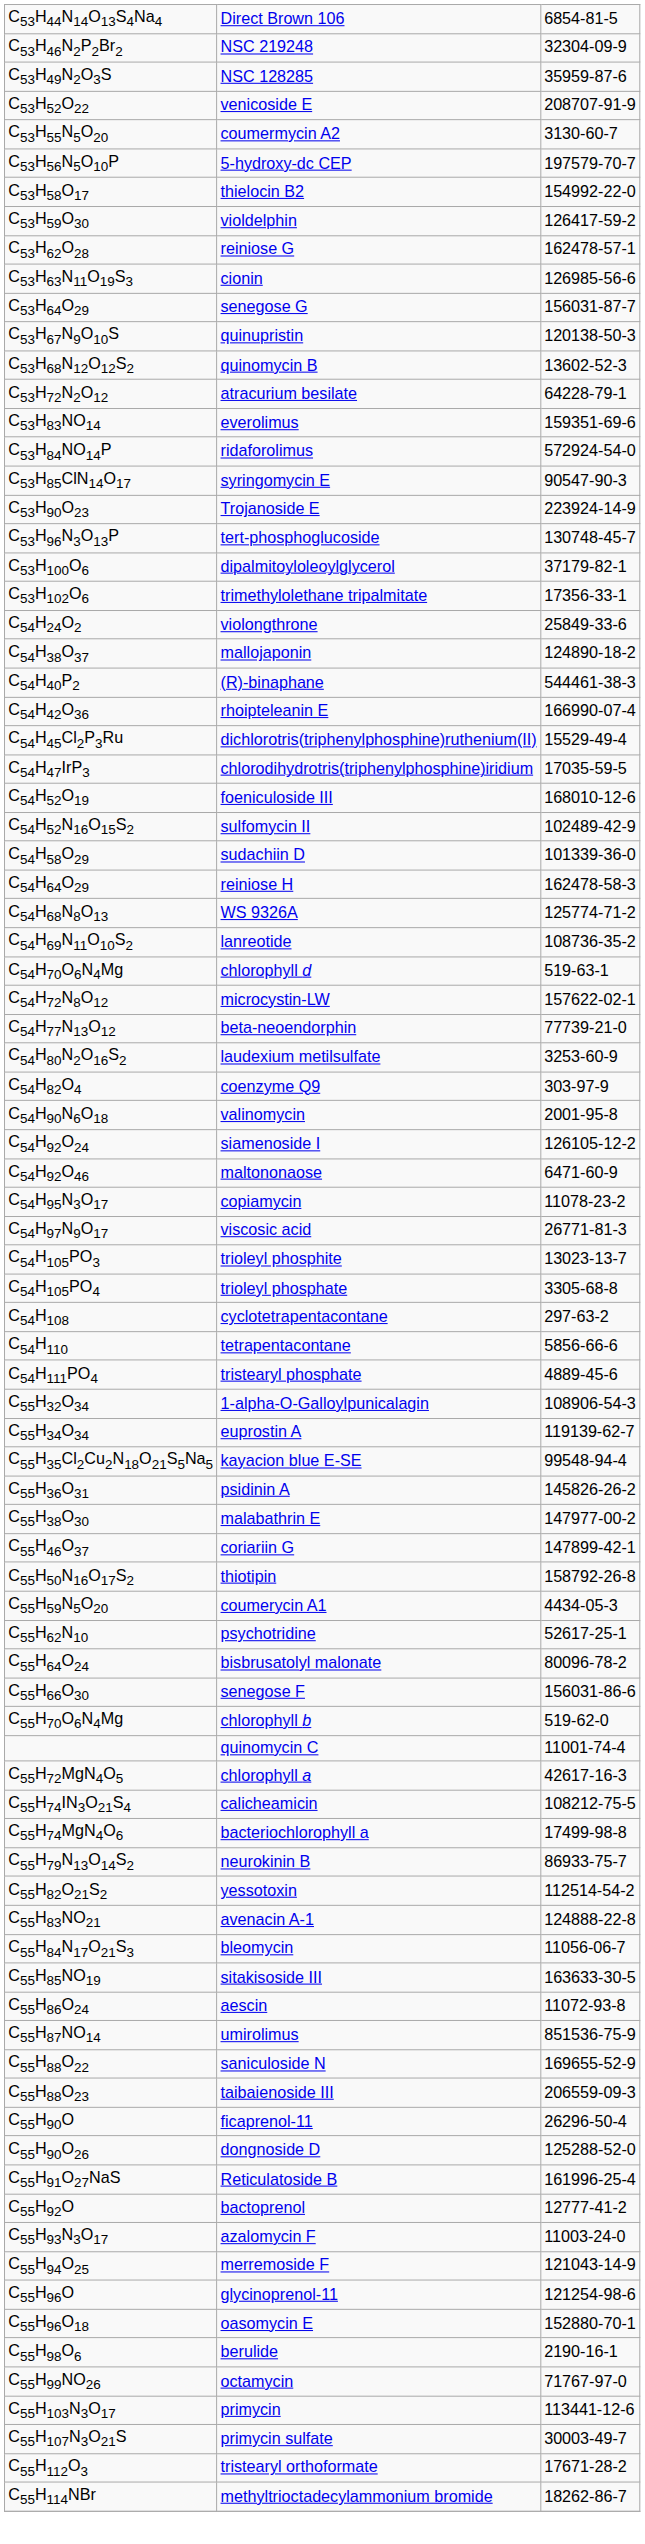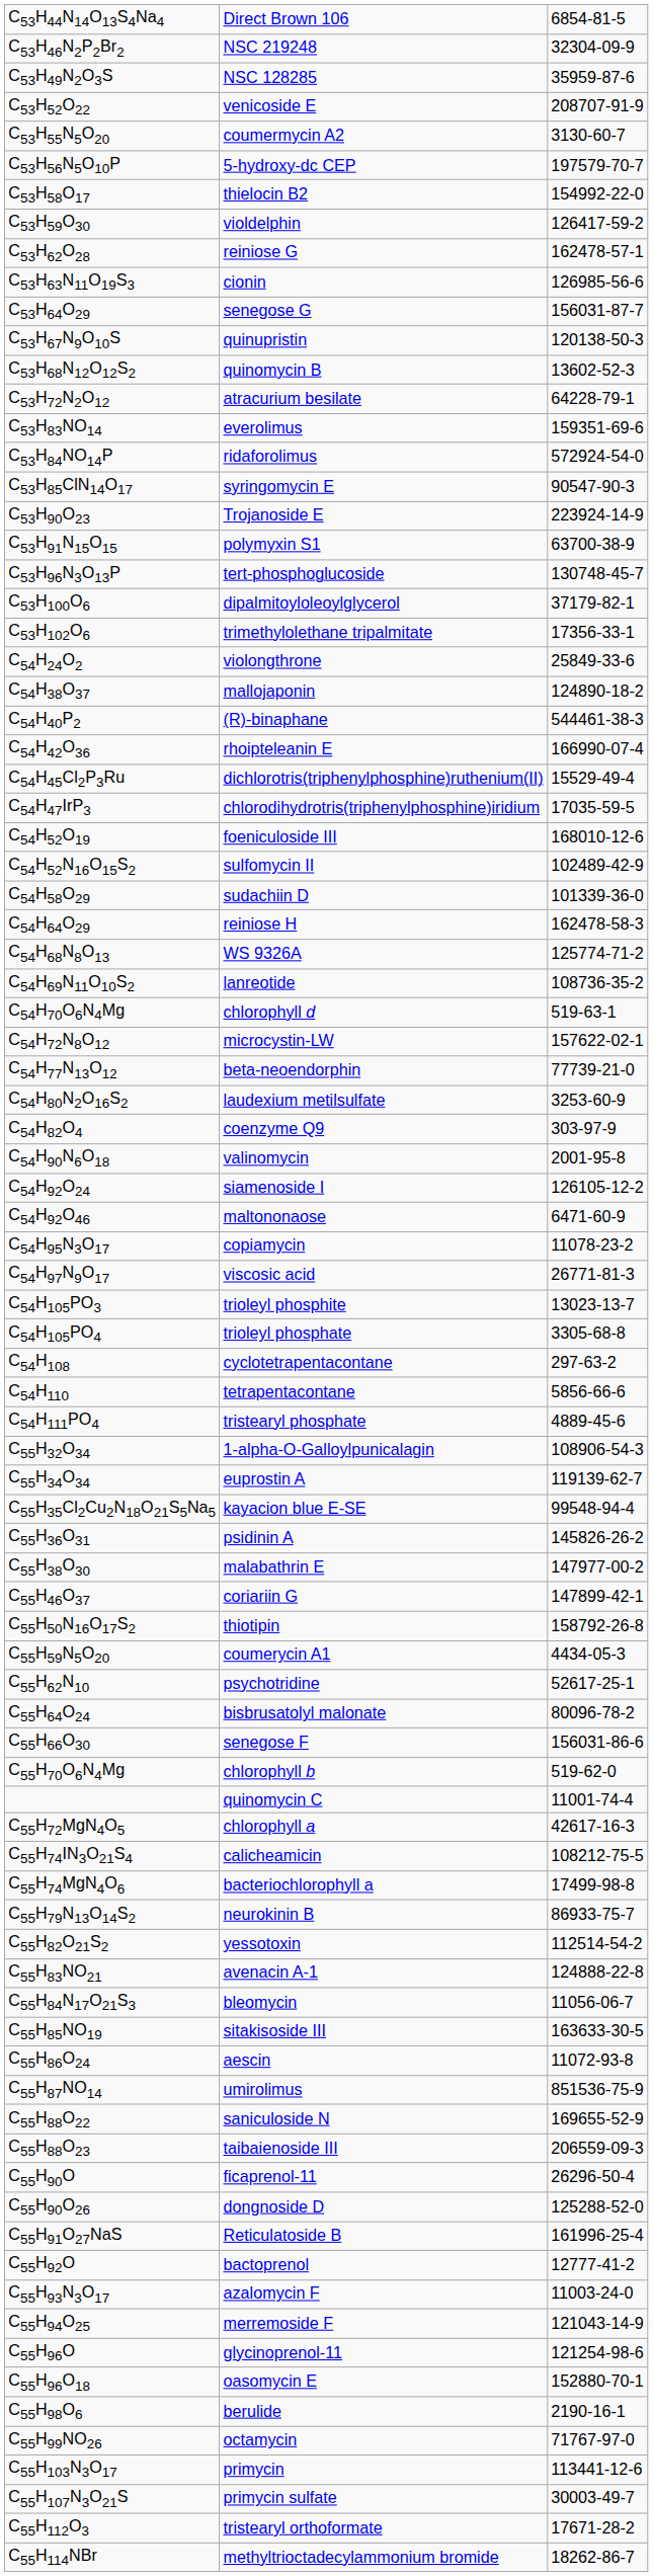 <table class="wikitable">
 <tr>
 <td>C<sub>53</sub>H<sub>44</sub>N<sub>14</sub>O<sub>13</sub>S<sub>4</sub>Na<sub>4</sub></td>
 <td><a href='#'>Direct Brown 106</a></td>
 <td>6854-81-5</td>
 </tr>
 <tr>
 <td>C<sub>53</sub>H<sub>46</sub>N<sub>2</sub>P<sub>2</sub>Br<sub>2</sub></td>
 <td><a href='#'>NSC 219248</a></td>
 <td>32304-09-9</td>
 </tr>
 <tr>
 <td>C<sub>53</sub>H<sub>49</sub>N<sub>2</sub>O<sub>3</sub>S</td>
 <td><a href='#'>NSC 128285</a></td>
 <td>35959-87-6</td>
 </tr>
 <tr>
 <td>C<sub>53</sub>H<sub>52</sub>O<sub>22</sub></td>
 <td><a href='#'>venicoside E</a></td>
 <td>208707-91-9</td>
 </tr>
 <tr>
 <td>C<sub>53</sub>H<sub>55</sub>N<sub>5</sub>O<sub>20</sub></td>
 <td><a href='#'>coumermycin A2</a></td>
 <td>3130-60-7</td>
 </tr>
 <tr>
 <td>C<sub>53</sub>H<sub>56</sub>N<sub>5</sub>O<sub>10</sub>P</td>
 <td><a href='#'>5-hydroxy-dc CEP</a></td>
 <td>197579-70-7</td>
 </tr>
 <tr>
 <td>C<sub>53</sub>H<sub>58</sub>O<sub>17</sub></td>
 <td><a href='#'>thielocin B2</a></td>
 <td>154992-22-0</td>
 </tr>
 <tr>
 <td>C<sub>53</sub>H<sub>59</sub>O<sub>30</sub></td>
 <td><a href='#'>violdelphin</a></td>
 <td>126417-59-2</td>
 </tr>
 <tr>
 <td>C<sub>53</sub>H<sub>62</sub>O<sub>28</sub></td>
 <td><a href='#'>reiniose G</a></td>
 <td>162478-57-1</td>
 </tr>
 <tr>
 <td>C<sub>53</sub>H<sub>63</sub>N<sub>11</sub>O<sub>19</sub>S<sub>3</sub></td>
 <td><a href='#'>cionin</a></td>
 <td>126985-56-6</td>
 </tr>
 <tr>
 <td>C<sub>53</sub>H<sub>64</sub>O<sub>29</sub></td>
 <td><a href='#'>senegose G</a></td>
 <td>156031-87-7</td>
 </tr>
 <tr>
 <td>C<sub>53</sub>H<sub>67</sub>N<sub>9</sub>O<sub>10</sub>S</td>
 <td><a href='#'>quinupristin</a></td>
 <td>120138-50-3</td>
 </tr>
 <tr>
 <td>C<sub>53</sub>H<sub>68</sub>N<sub>12</sub>O<sub>12</sub>S<sub>2</sub></td>
 <td><a href='#'>quinomycin B</a></td>
 <td>13602-52-3</td>
 </tr>
 <tr>
 <td>C<sub>53</sub>H<sub>72</sub>N<sub>2</sub>O<sub>12</sub></td>
 <td><a href='#'>atracurium besilate</a></td>
 <td>64228-79-1</td>
 </tr>
 <tr>
 <td>C<sub>53</sub>H<sub>83</sub>NO<sub>14</sub></td>
 <td><a href='#'>everolimus</a></td>
 <td>159351-69-6</td>
 </tr>
 <tr>
 <td>C<sub>53</sub>H<sub>84</sub>NO<sub>14</sub>P</td>
 <td><a href='#'>ridaforolimus</a></td>
 <td>572924-54-0</td>
 </tr>
 <tr>
 <td>C<sub>53</sub>H<sub>85</sub>ClN<sub>14</sub>O<sub>17</sub></td>
 <td><a href='#'>syringomycin E</a></td>
 <td>90547-90-3</td>
 </tr>
 <tr>
 <td>C<sub>53</sub>H<sub>90</sub>O<sub>23</sub></td>
 <td><a href='#'>Trojanoside E</a></td>
 <td>223924-14-9</td>
+</tr>
+<tr>
+<td>C<sub>53</sub>H<sub>91</sub>N<sub>15</sub>O<sub>15</sub></td>
+<td><a href='#'>polymyxin S1</a></td>
+<td>63700-38-9</td>
 </tr>
 <tr>
 <td>C<sub>53</sub>H<sub>96</sub>N<sub>3</sub>O<sub>13</sub>P</td>
 <td><a href='#'>tert-phosphoglucoside</a></td>
 <td>130748-45-7</td>
 </tr>
 <tr>
 <td>C<sub>53</sub>H<sub>100</sub>O<sub>6</sub></td>
 <td><a href='#'>dipalmitoyloleoylglycerol</a></td>
 <td>37179-82-1</td>
 </tr>
 <tr>
 <td>C<sub>53</sub>H<sub>102</sub>O<sub>6</sub></td>
 <td><a href='#'>trimethylolethane tripalmitate</a></td>
 <td>17356-33-1</td>
 </tr>
 <tr>
 <td>C<sub>54</sub>H<sub>24</sub>O<sub>2</sub></td>
 <td><a href='#'>violongthrone</a></td>
 <td>25849-33-6</td>
 </tr>
 <tr>
 <td>C<sub>54</sub>H<sub>38</sub>O<sub>37</sub></td>
 <td><a href='#'>mallojaponin</a></td>
 <td>124890-18-2</td>
 </tr>
 <tr>
 <td>C<sub>54</sub>H<sub>40</sub>P<sub>2</sub></td>
 <td><a href='#'>(R)-binaphane</a></td>
 <td>544461-38-3</td>
 </tr>
 <tr>
 <td>C<sub>54</sub>H<sub>42</sub>O<sub>36</sub></td>
 <td><a href='#'>rhoipteleanin E</a></td>
 <td>166990-07-4</td>
 </tr>
 <tr>
 <td>C<sub>54</sub>H<sub>45</sub>Cl<sub>2</sub>P<sub>3</sub>Ru</td>
 <td><a href='#'>dichlorotris(triphenylphosphine)ruthenium(II)</a></td>
 <td>15529-49-4</td>
 </tr>
 <tr>
 <td>C<sub>54</sub>H<sub>47</sub>IrP<sub>3</sub></td>
 <td><a href='#'>chlorodihydrotris(triphenylphosphine)iridium</a></td>
 <td>17035-59-5</td>
 </tr>
 <tr>
 <td>C<sub>54</sub>H<sub>52</sub>O<sub>19</sub></td>
 <td><a href='#'>foeniculoside III</a></td>
 <td>168010-12-6</td>
 </tr>
 <tr>
 <td>C<sub>54</sub>H<sub>52</sub>N<sub>16</sub>O<sub>15</sub>S<sub>2</sub></td>
 <td><a href='#'>sulfomycin II</a></td>
 <td>102489-42-9</td>
 </tr>
 <tr>
 <td>C<sub>54</sub>H<sub>58</sub>O<sub>29</sub></td>
 <td><a href='#'>sudachiin D</a></td>
 <td>101339-36-0</td>
 </tr>
 <tr>
 <td>C<sub>54</sub>H<sub>64</sub>O<sub>29</sub></td>
 <td><a href='#'>reiniose H</a></td>
 <td>162478-58-3</td>
 </tr>
 <tr>
 <td>C<sub>54</sub>H<sub>68</sub>N<sub>8</sub>O<sub>13</sub></td>
 <td><a href='#'>WS 9326A</a></td>
 <td>125774-71-2</td>
 </tr>
 <tr>
 <td>C<sub>54</sub>H<sub>69</sub>N<sub>11</sub>O<sub>10</sub>S<sub>2</sub></td>
 <td><a href='#'>lanreotide</a></td>
 <td>108736-35-2</td>
 </tr>
 <tr>
 <td>C<sub>54</sub>H<sub>70</sub>O<sub>6</sub>N<sub>4</sub>Mg</td>
 <td><a href='#'>chlorophyll <em>d</em></a></td>
 <td>519-63-1</td>
 </tr>
 <tr>
 <td>C<sub>54</sub>H<sub>72</sub>N<sub>8</sub>O<sub>12</sub></td>
 <td><a href='#'>microcystin-LW</a></td>
 <td>157622-02-1</td>
 </tr>
 <tr>
 <td>C<sub>54</sub>H<sub>77</sub>N<sub>13</sub>O<sub>12</sub></td>
 <td><a href='#'>beta-neoendorphin</a></td>
 <td>77739-21-0</td>
 </tr>
 <tr>
 <td>C<sub>54</sub>H<sub>80</sub>N<sub>2</sub>O<sub>16</sub>S<sub>2</sub></td>
 <td><a href='#'>laudexium metilsulfate</a></td>
 <td>3253-60-9</td>
 </tr>
 <tr>
 <td>C<sub>54</sub>H<sub>82</sub>O<sub>4</sub></td>
 <td><a href='#'>coenzyme Q9</a></td>
 <td>303-97-9</td>
 </tr>
 <tr>
 <td>C<sub>54</sub>H<sub>90</sub>N<sub>6</sub>O<sub>18</sub></td>
 <td><a href='#'>valinomycin</a></td>
 <td>2001-95-8</td>
 </tr>
 <tr>
 <td>C<sub>54</sub>H<sub>92</sub>O<sub>24</sub></td>
 <td><a href='#'>siamenoside I</a></td>
 <td>126105-12-2</td>
 </tr>
 <tr>
 <td>C<sub>54</sub>H<sub>92</sub>O<sub>46</sub></td>
 <td><a href='#'>maltononaose</a></td>
 <td>6471-60-9</td>
 </tr>
 <tr>
 <td>C<sub>54</sub>H<sub>95</sub>N<sub>3</sub>O<sub>17</sub></td>
 <td><a href='#'>copiamycin</a></td>
 <td>11078-23-2</td>
 </tr>
 <tr>
 <td>C<sub>54</sub>H<sub>97</sub>N<sub>9</sub>O<sub>17</sub></td>
 <td><a href='#'>viscosic acid</a></td>
 <td>26771-81-3</td>
 </tr>
 <tr>
 <td>C<sub>54</sub>H<sub>105</sub>PO<sub>3</sub></td>
 <td><a href='#'>trioleyl phosphite</a></td>
 <td>13023-13-7</td>
 </tr>
 <tr>
 <td>C<sub>54</sub>H<sub>105</sub>PO<sub>4</sub></td>
 <td><a href='#'>trioleyl phosphate</a></td>
 <td>3305-68-8</td>
 </tr>
 <tr>
 <td>C<sub>54</sub>H<sub>108</sub></td>
 <td><a href='#'>cyclotetrapentacontane</a></td>
 <td>297-63-2</td>
 </tr>
 <tr>
 <td>C<sub>54</sub>H<sub>110</sub></td>
 <td><a href='#'>tetrapentacontane</a></td>
 <td>5856-66-6</td>
 </tr>
 <tr>
 <td>C<sub>54</sub>H<sub>111</sub>PO<sub>4</sub></td>
 <td><a href='#'>tristearyl phosphate</a></td>
 <td>4889-45-6</td>
 </tr>
 <tr>
 <td>C<sub>55</sub>H<sub>32</sub>O<sub>34</sub></td>
 <td><a href='#'>1-alpha-O-Galloylpunicalagin</a></td>
 <td>108906-54-3</td>
 </tr>
 <tr>
 <td>C<sub>55</sub>H<sub>34</sub>O<sub>34</sub></td>
 <td><a href='#'>euprostin A</a></td>
 <td>119139-62-7</td>
 </tr>
 <tr>
 <td>C<sub>55</sub>H<sub>35</sub>Cl<sub>2</sub>Cu<sub>2</sub>N<sub>18</sub>O<sub>21</sub>S<sub>5</sub>Na<sub>5</sub></td>
 <td><a href='#'>kayacion blue E-SE</a></td>
 <td>99548-94-4</td>
 </tr>
 <tr>
 <td>C<sub>55</sub>H<sub>36</sub>O<sub>31</sub></td>
 <td><a href='#'>psidinin A</a></td>
 <td>145826-26-2</td>
 </tr>
 <tr>
 <td>C<sub>55</sub>H<sub>38</sub>O<sub>30</sub></td>
 <td><a href='#'>malabathrin E</a></td>
 <td>147977-00-2</td>
 </tr>
 <tr>
 <td>C<sub>55</sub>H<sub>46</sub>O<sub>37</sub></td>
 <td><a href='#'>coriariin G</a></td>
 <td>147899-42-1</td>
 </tr>
 <tr>
 <td>C<sub>55</sub>H<sub>50</sub>N<sub>16</sub>O<sub>17</sub>S<sub>2</sub></td>
 <td><a href='#'>thiotipin</a></td>
 <td>158792-26-8</td>
 </tr>
 <tr>
 <td>C<sub>55</sub>H<sub>59</sub>N<sub>5</sub>O<sub>20</sub></td>
 <td><a href='#'>coumerycin A1</a></td>
 <td>4434-05-3</td>
 </tr>
 <tr>
 <td>C<sub>55</sub>H<sub>62</sub>N<sub>10</sub></td>
 <td><a href='#'>psychotridine</a></td>
 <td>52617-25-1</td>
 </tr>
 <tr>
 <td>C<sub>55</sub>H<sub>64</sub>O<sub>24</sub></td>
 <td><a href='#'>bisbrusatolyl malonate</a></td>
 <td>80096-78-2</td>
 </tr>
 <tr>
 <td>C<sub>55</sub>H<sub>66</sub>O<sub>30</sub></td>
 <td><a href='#'>senegose F</a></td>
 <td>156031-86-6</td>
 </tr>
 <tr>
 <td>C<sub>55</sub>H<sub>70</sub>O<sub>6</sub>N<sub>4</sub>Mg</td>
 <td><a href='#'>chlorophyll <em>b</em></a></td>
 <td>519-62-0</td>
 </tr>
 <tr>
 <td></td>
 <td><a href='#'>quinomycin C</a></td>
 <td>11001-74-4</td>
 </tr>
 <tr>
 <td>C<sub>55</sub>H<sub>72</sub>MgN<sub>4</sub>O<sub>5</sub></td>
 <td><a href='#'>chlorophyll <em>a</em></a></td>
 <td>42617-16-3</td>
 </tr>
 <tr>
 <td>C<sub>55</sub>H<sub>74</sub>IN<sub>3</sub>O<sub>21</sub>S<sub>4</sub></td>
 <td><a href='#'>calicheamicin</a></td>
 <td>108212-75-5</td>
 </tr>
 <tr>
 <td>C<sub>55</sub>H<sub>74</sub>MgN<sub>4</sub>O<sub>6</sub></td>
 <td><a href='#'>bacteriochlorophyll a</a></td>
 <td>17499-98-8</td>
 </tr>
 <tr>
 <td>C<sub>55</sub>H<sub>79</sub>N<sub>13</sub>O<sub>14</sub>S<sub>2</sub></td>
 <td><a href='#'>neurokinin B</a></td>
 <td>86933-75-7</td>
 </tr>
 <tr>
 <td>C<sub>55</sub>H<sub>82</sub>O<sub>21</sub>S<sub>2</sub></td>
 <td><a href='#'>yessotoxin</a></td>
 <td>112514-54-2</td>
 </tr>
 <tr>
 <td>C<sub>55</sub>H<sub>83</sub>NO<sub>21</sub></td>
 <td><a href='#'>avenacin A-1</a></td>
 <td>124888-22-8</td>
 </tr>
 <tr>
 <td>C<sub>55</sub>H<sub>84</sub>N<sub>17</sub>O<sub>21</sub>S<sub>3</sub></td>
 <td><a href='#'>bleomycin</a></td>
 <td>11056-06-7</td>
 </tr>
 <tr>
 <td>C<sub>55</sub>H<sub>85</sub>NO<sub>19</sub></td>
 <td><a href='#'>sitakisoside III</a></td>
 <td>163633-30-5</td>
 </tr>
 <tr>
 <td>C<sub>55</sub>H<sub>86</sub>O<sub>24</sub></td>
 <td><a href='#'>aescin</a></td>
 <td>11072-93-8</td>
 </tr>
 <tr>
 <td>C<sub>55</sub>H<sub>87</sub>NO<sub>14</sub></td>
 <td><a href='#'>umirolimus</a></td>
 <td>851536-75-9</td>
 </tr>
 <tr>
 <td>C<sub>55</sub>H<sub>88</sub>O<sub>22</sub></td>
 <td><a href='#'>saniculoside N</a></td>
 <td>169655-52-9</td>
 </tr>
 <tr>
 <td>C<sub>55</sub>H<sub>88</sub>O<sub>23</sub></td>
 <td><a href='#'>taibaienoside III</a></td>
 <td>206559-09-3</td>
 </tr>
 <tr>
 <td>C<sub>55</sub>H<sub>90</sub>O</td>
 <td><a href='#'>ficaprenol-11</a></td>
 <td>26296-50-4</td>
 </tr>
 <tr>
 <td>C<sub>55</sub>H<sub>90</sub>O<sub>26</sub></td>
 <td><a href='#'>dongnoside D</a></td>
 <td>125288-52-0</td>
 </tr>
 <tr>
 <td>C<sub>55</sub>H<sub>91</sub>O<sub>27</sub>NaS</td>
 <td><a href='#'>Reticulatoside B</a></td>
 <td>161996-25-4</td>
 </tr>
 <tr>
 <td>C<sub>55</sub>H<sub>92</sub>O</td>
 <td><a href='#'>bactoprenol</a></td>
 <td>12777-41-2</td>
 </tr>
 <tr>
 <td>C<sub>55</sub>H<sub>93</sub>N<sub>3</sub>O<sub>17</sub></td>
 <td><a href='#'>azalomycin F</a></td>
 <td>11003-24-0</td>
 </tr>
 <tr>
 <td>C<sub>55</sub>H<sub>94</sub>O<sub>25</sub></td>
 <td><a href='#'>merremoside F</a></td>
 <td>121043-14-9</td>
 </tr>
 <tr>
 <td>C<sub>55</sub>H<sub>96</sub>O</td>
 <td><a href='#'>glycinoprenol-11</a></td>
 <td>121254-98-6</td>
 </tr>
 <tr>
 <td>C<sub>55</sub>H<sub>96</sub>O<sub>18</sub></td>
 <td><a href='#'>oasomycin E</a></td>
 <td>152880-70-1</td>
 </tr>
 <tr>
 <td>C<sub>55</sub>H<sub>98</sub>O<sub>6</sub></td>
 <td><a href='#'>berulide</a></td>
 <td>2190-16-1</td>
 </tr>
 <tr>
 <td>C<sub>55</sub>H<sub>99</sub>NO<sub>26</sub></td>
 <td><a href='#'>octamycin</a></td>
 <td>71767-97-0</td>
 </tr>
 <tr>
 <td>C<sub>55</sub>H<sub>103</sub>N<sub>3</sub>O<sub>17</sub></td>
 <td><a href='#'>primycin</a></td>
 <td>113441-12-6</td>
 </tr>
 <tr>
 <td>C<sub>55</sub>H<sub>107</sub>N<sub>3</sub>O<sub>21</sub>S</td>
 <td><a href='#'>primycin sulfate</a></td>
 <td>30003-49-7</td>
 </tr>
 <tr>
 <td>C<sub>55</sub>H<sub>112</sub>O<sub>3</sub></td>
 <td><a href='#'>tristearyl orthoformate</a></td>
 <td>17671-28-2</td>
 </tr>
 <tr>
 <td>C<sub>55</sub>H<sub>114</sub>NBr</td>
 <td><a href='#'>methyltrioctadecylammonium bromide</a></td>
 <td>18262-86-7</td>
 </tr>
 <tr>
 </tr>
 </table>
